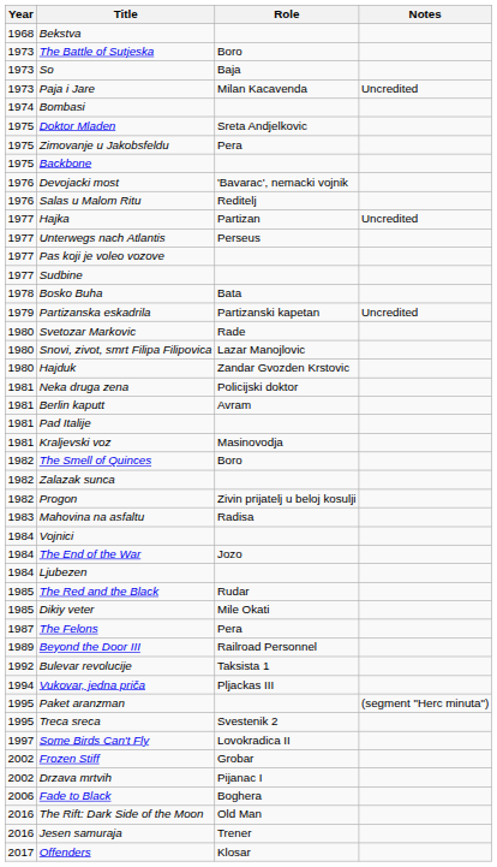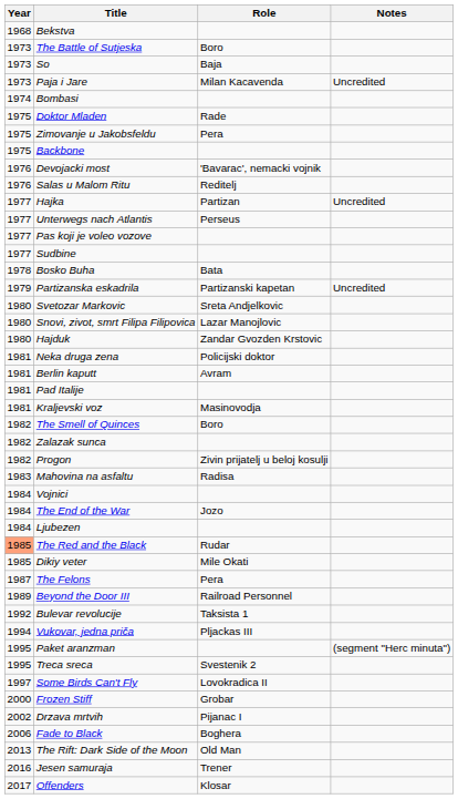 <table class="wikitable sortable">
 <tr>
 <th>Year</th>
 <th>Title</th>
 <th>Role</th>
 <th class="unsortable">Notes</th>
 </tr>
 <tr>
 <td>1968</td>
 <td><em>Bekstva</em></td>
 <td></td>
 <td></td>
 </tr>
 <tr>
 <td>1973</td>
 <td><em><a href='#'>The Battle of Sutjeska</a></em></td>
 <td>Boro</td>
 <td></td>
 </tr>
 <tr>
 <td>1973</td>
 <td><em>So</em></td>
 <td>Baja</td>
 <td></td>
 </tr>
 <tr>
 <td>1973</td>
 <td><em>Paja i Jare</em></td>
 <td>Milan Kacavenda</td>
 <td>Uncredited</td>
 </tr>
 <tr>
 <td>1974</td>
 <td><em>Bombasi</em></td>
 <td></td>
 <td></td>
 </tr>
 <tr>
 <td>1975</td>
 <td><em><a href='#'>Doktor Mladen</a></em></td>
-<td>Sreta Andjelkovic</td>
+<td>Rade</td>
 <td></td>
 </tr>
 <tr>
 <td>1975</td>
 <td><em>Zimovanje u Jakobsfeldu</em></td>
 <td>Pera</td>
 <td></td>
 </tr>
 <tr>
 <td>1975</td>
 <td><em><a href='#'>Backbone</a></em></td>
 <td></td>
 <td></td>
 </tr>
 <tr>
 <td>1976</td>
 <td><em>Devojacki most</em></td>
 <td>'Bavarac', nemacki vojnik</td>
 <td></td>
 </tr>
 <tr>
 <td>1976</td>
 <td><em>Salas u Malom Ritu</em></td>
 <td>Reditelj</td>
 <td></td>
 </tr>
 <tr>
 <td>1977</td>
 <td><em>Hajka</em></td>
 <td>Partizan</td>
 <td>Uncredited</td>
 </tr>
 <tr>
 <td>1977</td>
 <td><em>Unterwegs nach Atlantis</em></td>
 <td>Perseus</td>
 <td></td>
 </tr>
 <tr>
 <td>1977</td>
 <td><em>Pas koji je voleo vozove</em></td>
 <td></td>
 <td></td>
 </tr>
 <tr>
 <td>1977</td>
 <td><em>Sudbine</em></td>
 <td></td>
 <td></td>
 </tr>
 <tr>
 <td>1978</td>
 <td><em>Bosko Buha</em></td>
 <td>Bata</td>
 <td></td>
 </tr>
 <tr>
 <td>1979</td>
 <td><em>Partizanska eskadrila</em></td>
 <td>Partizanski kapetan</td>
 <td>Uncredited</td>
 </tr>
 <tr>
 <td>1980</td>
 <td><em>Svetozar Markovic</em></td>
-<td>Rade</td>
+<td>Sreta Andjelkovic</td>
 <td></td>
 </tr>
 <tr>
 <td>1980</td>
 <td><em>Snovi, zivot, smrt Filipa Filipovica</em></td>
 <td>Lazar Manojlovic</td>
 <td></td>
 </tr>
 <tr>
 <td>1980</td>
 <td><em>Hajduk</em></td>
 <td>Zandar Gvozden Krstovic</td>
 <td></td>
 </tr>
 <tr>
 <td>1981</td>
 <td><em>Neka druga zena</em></td>
 <td>Policijski doktor</td>
 <td></td>
 </tr>
 <tr>
 <td>1981</td>
 <td><em>Berlin kaputt</em></td>
 <td>Avram</td>
 <td></td>
 </tr>
 <tr>
 <td>1981</td>
 <td><em>Pad Italije</em></td>
 <td></td>
 <td></td>
 </tr>
 <tr>
 <td>1981</td>
 <td><em>Kraljevski voz</em></td>
 <td>Masinovodja</td>
 <td></td>
 </tr>
 <tr>
 <td>1982</td>
 <td><em><a href='#'>The Smell of Quinces</a></em></td>
 <td>Boro</td>
 <td></td>
 </tr>
 <tr>
 <td>1982</td>
 <td><em>Zalazak sunca</em></td>
 <td></td>
 <td></td>
 </tr>
 <tr>
 <td>1982</td>
 <td><em>Progon</em></td>
 <td>Zivin prijatelj u beloj kosulji</td>
 <td></td>
 </tr>
 <tr>
 <td>1983</td>
 <td><em>Mahovina na asfaltu</em></td>
 <td>Radisa</td>
 <td></td>
 </tr>
 <tr>
 <td>1984</td>
 <td><em>Vojnici</em></td>
 <td></td>
 <td></td>
 </tr>
 <tr>
 <td>1984</td>
 <td><em><a href='#'>The End of the War</a></em></td>
 <td>Jozo</td>
 <td></td>
 </tr>
 <tr>
 <td>1984</td>
 <td><em>Ljubezen</em></td>
 <td></td>
 <td></td>
 </tr>
 <tr>
-<td>1985</td>
+<td style="background: lightsalmon;">1985</td>
 <td><em><a href='#'>The Red and the Black</a></em></td>
 <td>Rudar</td>
 <td></td>
 </tr>
 <tr>
 <td>1985</td>
 <td><em>Dikiy veter</em></td>
 <td>Mile Okati</td>
 <td></td>
 </tr>
 <tr>
 <td>1987</td>
 <td><em><a href='#'>The Felons</a></em></td>
 <td>Pera</td>
 <td></td>
 </tr>
 <tr>
 <td>1989</td>
 <td><em><a href='#'>Beyond the Door III</a></em></td>
 <td>Railroad Personnel</td>
 <td></td>
 </tr>
 <tr>
 <td>1992</td>
 <td><em>Bulevar revolucije</em></td>
 <td>Taksista 1</td>
 <td></td>
 </tr>
 <tr>
 <td>1994</td>
 <td><em><a href='#'>Vukovar, jedna priča</a></em></td>
 <td>Pljackas III</td>
 <td></td>
 </tr>
 <tr>
 <td>1995</td>
 <td><em>Paket aranzman</em></td>
 <td></td>
 <td>(segment "Herc minuta")</td>
 </tr>
 <tr>
 <td>1995</td>
 <td><em>Treca sreca</em></td>
 <td>Svestenik 2</td>
 <td></td>
 </tr>
 <tr>
 <td>1997</td>
 <td><em><a href='#'>Some Birds Can't Fly</a></em></td>
 <td>Lovokradica II</td>
 <td></td>
 </tr>
 <tr>
-<td>2002</td>
+<td>2000</td>
 <td><em><a href='#'>Frozen Stiff</a></em></td>
 <td>Grobar</td>
 <td></td>
 </tr>
 <tr>
 <td>2002</td>
 <td><em>Drzava mrtvih</em></td>
 <td>Pijanac I</td>
 <td></td>
 </tr>
 <tr>
 <td>2006</td>
 <td><em><a href='#'>Fade to Black</a></em></td>
 <td>Boghera</td>
 <td></td>
 </tr>
 <tr>
-<td>2016</td>
+<td>2013</td>
 <td><em>The Rift: Dark Side of the Moon</em></td>
 <td>Old Man</td>
 <td></td>
 </tr>
 <tr>
 <td>2016</td>
 <td><em>Jesen samuraja</em></td>
 <td>Trener</td>
 <td></td>
 </tr>
 <tr>
 <td>2017</td>
 <td><em><a href='#'>Offenders</a></em></td>
 <td>Klosar</td>
 <td></td>
 </tr>
 </table>
